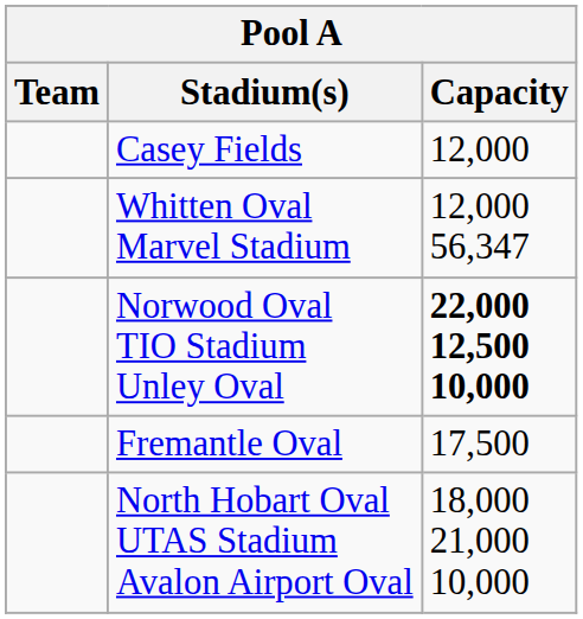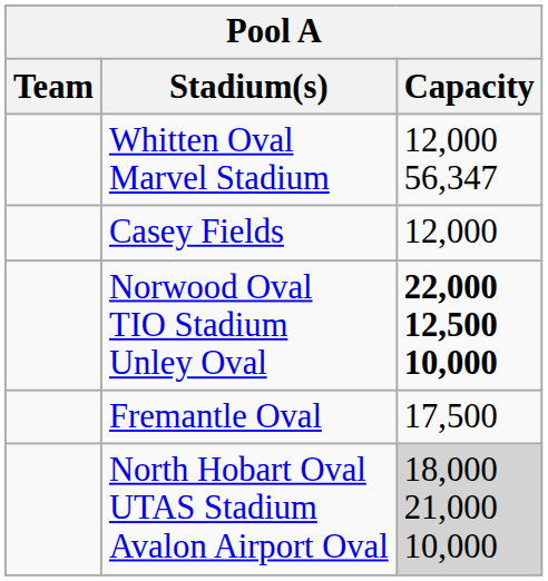 <table class="wikitable" style="text-align:left">
 <tr>
 <th colspan=3>Pool A</th>
 </tr>
 <tr>
 <th>Team</th>
 <th>Stadium(s)</th>
 <th>Capacity</th>
 </tr>
 <tr>
 <td></td>
-<td><a href='#'>Casey Fields</a></td>
-<td>12,000</td>
+<td><a href='#'>Whitten Oval</a><br><a href='#'>Marvel Stadium</a></td>
+<td>12,000<br>56,347</td>
 </tr>
 <tr>
 <td></td>
-<td><a href='#'>Whitten Oval</a><br><a href='#'>Marvel Stadium</a></td>
-<td>12,000<br>56,347</td>
+<td><a href='#'>Casey Fields</a></td>
+<td>12,000</td>
 </tr>
 <tr>
 <td></td>
 <td><a href='#'>Norwood Oval</a><br><a href='#'>TIO Stadium</a><br><a href='#'>Unley Oval</a></td>
 <td><strong>22,000<br>12,500<br>10,000</strong></td>
 </tr>
 <tr>
 <td></td>
 <td><a href='#'>Fremantle Oval</a></td>
 <td>17,500</td>
 </tr>
 <tr>
 <td></td>
 <td><a href='#'>North Hobart Oval</a><br><a href='#'>UTAS Stadium</a><br><a href='#'>Avalon Airport Oval</a></td>
-<td>18,000<br>21,000<br>10,000</td>
+<td style="background: lightgrey;">18,000<br>21,000<br>10,000</td>
 </tr>
 </table>
